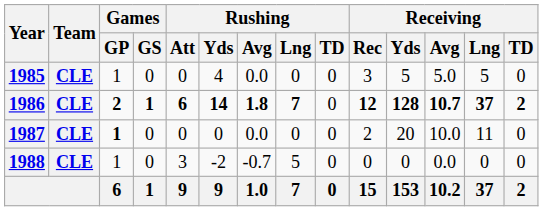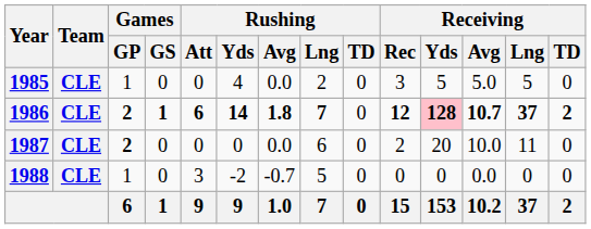 <table class="wikitable" style="text-align:center;">
 <tr>
 <th rowspan="2">Year</th>
 <th rowspan="2">Team</th>
 <th colspan="2">Games</th>
 <th colspan="5">Rushing</th>
 <th colspan="5">Receiving</th>
 </tr>
 <tr>
 <th>GP</th>
 <th>GS</th>
 <th>Att</th>
 <th>Yds</th>
 <th>Avg</th>
 <th>Lng</th>
 <th>TD</th>
 <th>Rec</th>
 <th>Yds</th>
 <th>Avg</th>
 <th>Lng</th>
 <th>TD</th>
 </tr>
 <tr>
 <th><a href='#'>1985</a></th>
 <th><a href='#'>CLE</a></th>
 <td>1</td>
 <td>0</td>
 <td>0</td>
 <td>4</td>
 <td>0.0</td>
-<td>0</td>
+<td>2</td>
 <td>0</td>
 <td>3</td>
 <td>5</td>
 <td>5.0</td>
 <td>5</td>
 <td>0</td>
 </tr>
 <tr>
 <th><a href='#'>1986</a></th>
 <th><a href='#'>CLE</a></th>
 <td><strong>2</strong></td>
 <td><strong>1</strong></td>
 <td><strong>6</strong></td>
 <td><strong>14</strong></td>
 <td><strong>1.8</strong></td>
 <td><strong>7</strong></td>
 <td>0</td>
 <td><strong>12</strong></td>
-<td><strong>128</strong></td>
+<td style="background: pink;"><strong>128</strong></td>
 <td><strong>10.7</strong></td>
 <td><strong>37</strong></td>
 <td><strong>2</strong></td>
 </tr>
 <tr>
 <th><a href='#'>1987</a></th>
 <th><a href='#'>CLE</a></th>
-<td><strong>1</strong></td>
+<td><strong>2</strong></td>
 <td>0</td>
 <td>0</td>
 <td>0</td>
 <td>0.0</td>
-<td>0</td>
+<td>6</td>
 <td>0</td>
 <td>2</td>
 <td>20</td>
 <td>10.0</td>
 <td>11</td>
 <td>0</td>
 </tr>
 <tr>
 <th><a href='#'>1988</a></th>
 <th><a href='#'>CLE</a></th>
 <td>1</td>
 <td>0</td>
 <td>3</td>
 <td>-2</td>
 <td>-0.7</td>
 <td>5</td>
 <td>0</td>
 <td>0</td>
 <td>0</td>
 <td>0.0</td>
 <td>0</td>
 <td>0</td>
 </tr>
 <tr>
 <th colspan="2"></th>
 <th>6</th>
 <th>1</th>
 <th>9</th>
 <th>9</th>
 <th>1.0</th>
 <th>7</th>
 <th>0</th>
 <th>15</th>
 <th>153</th>
 <th>10.2</th>
 <th>37</th>
 <th>2</th>
 </tr>
 </table>
